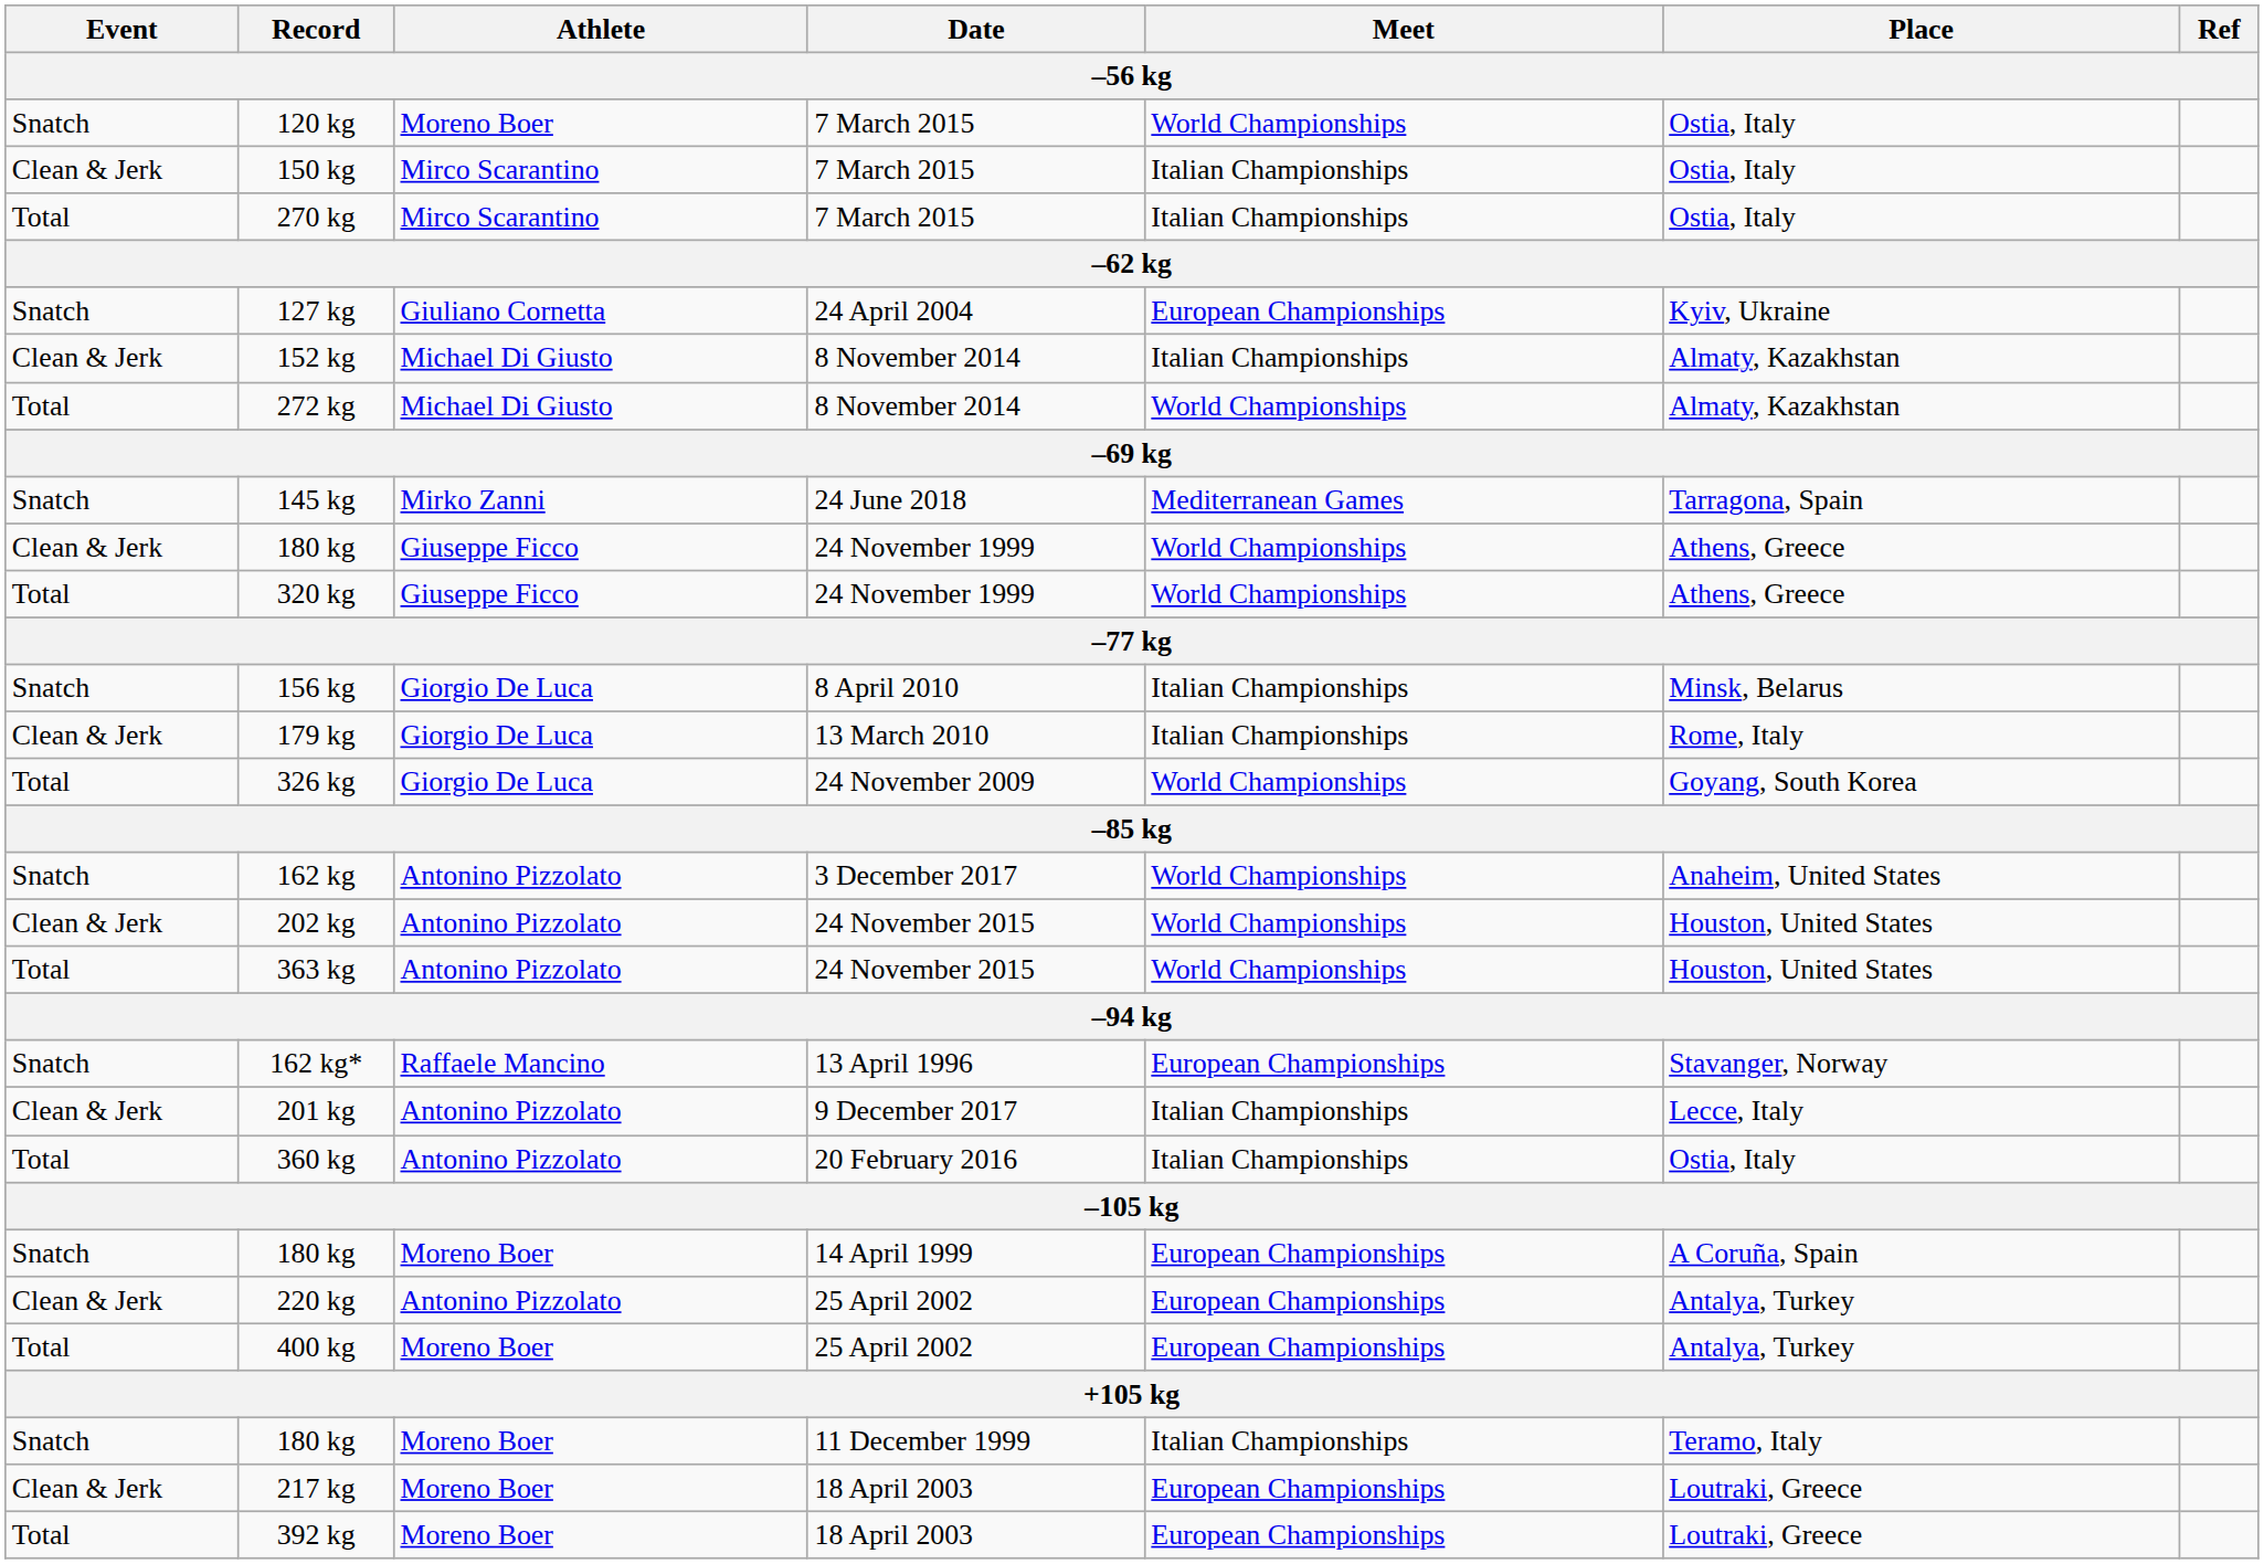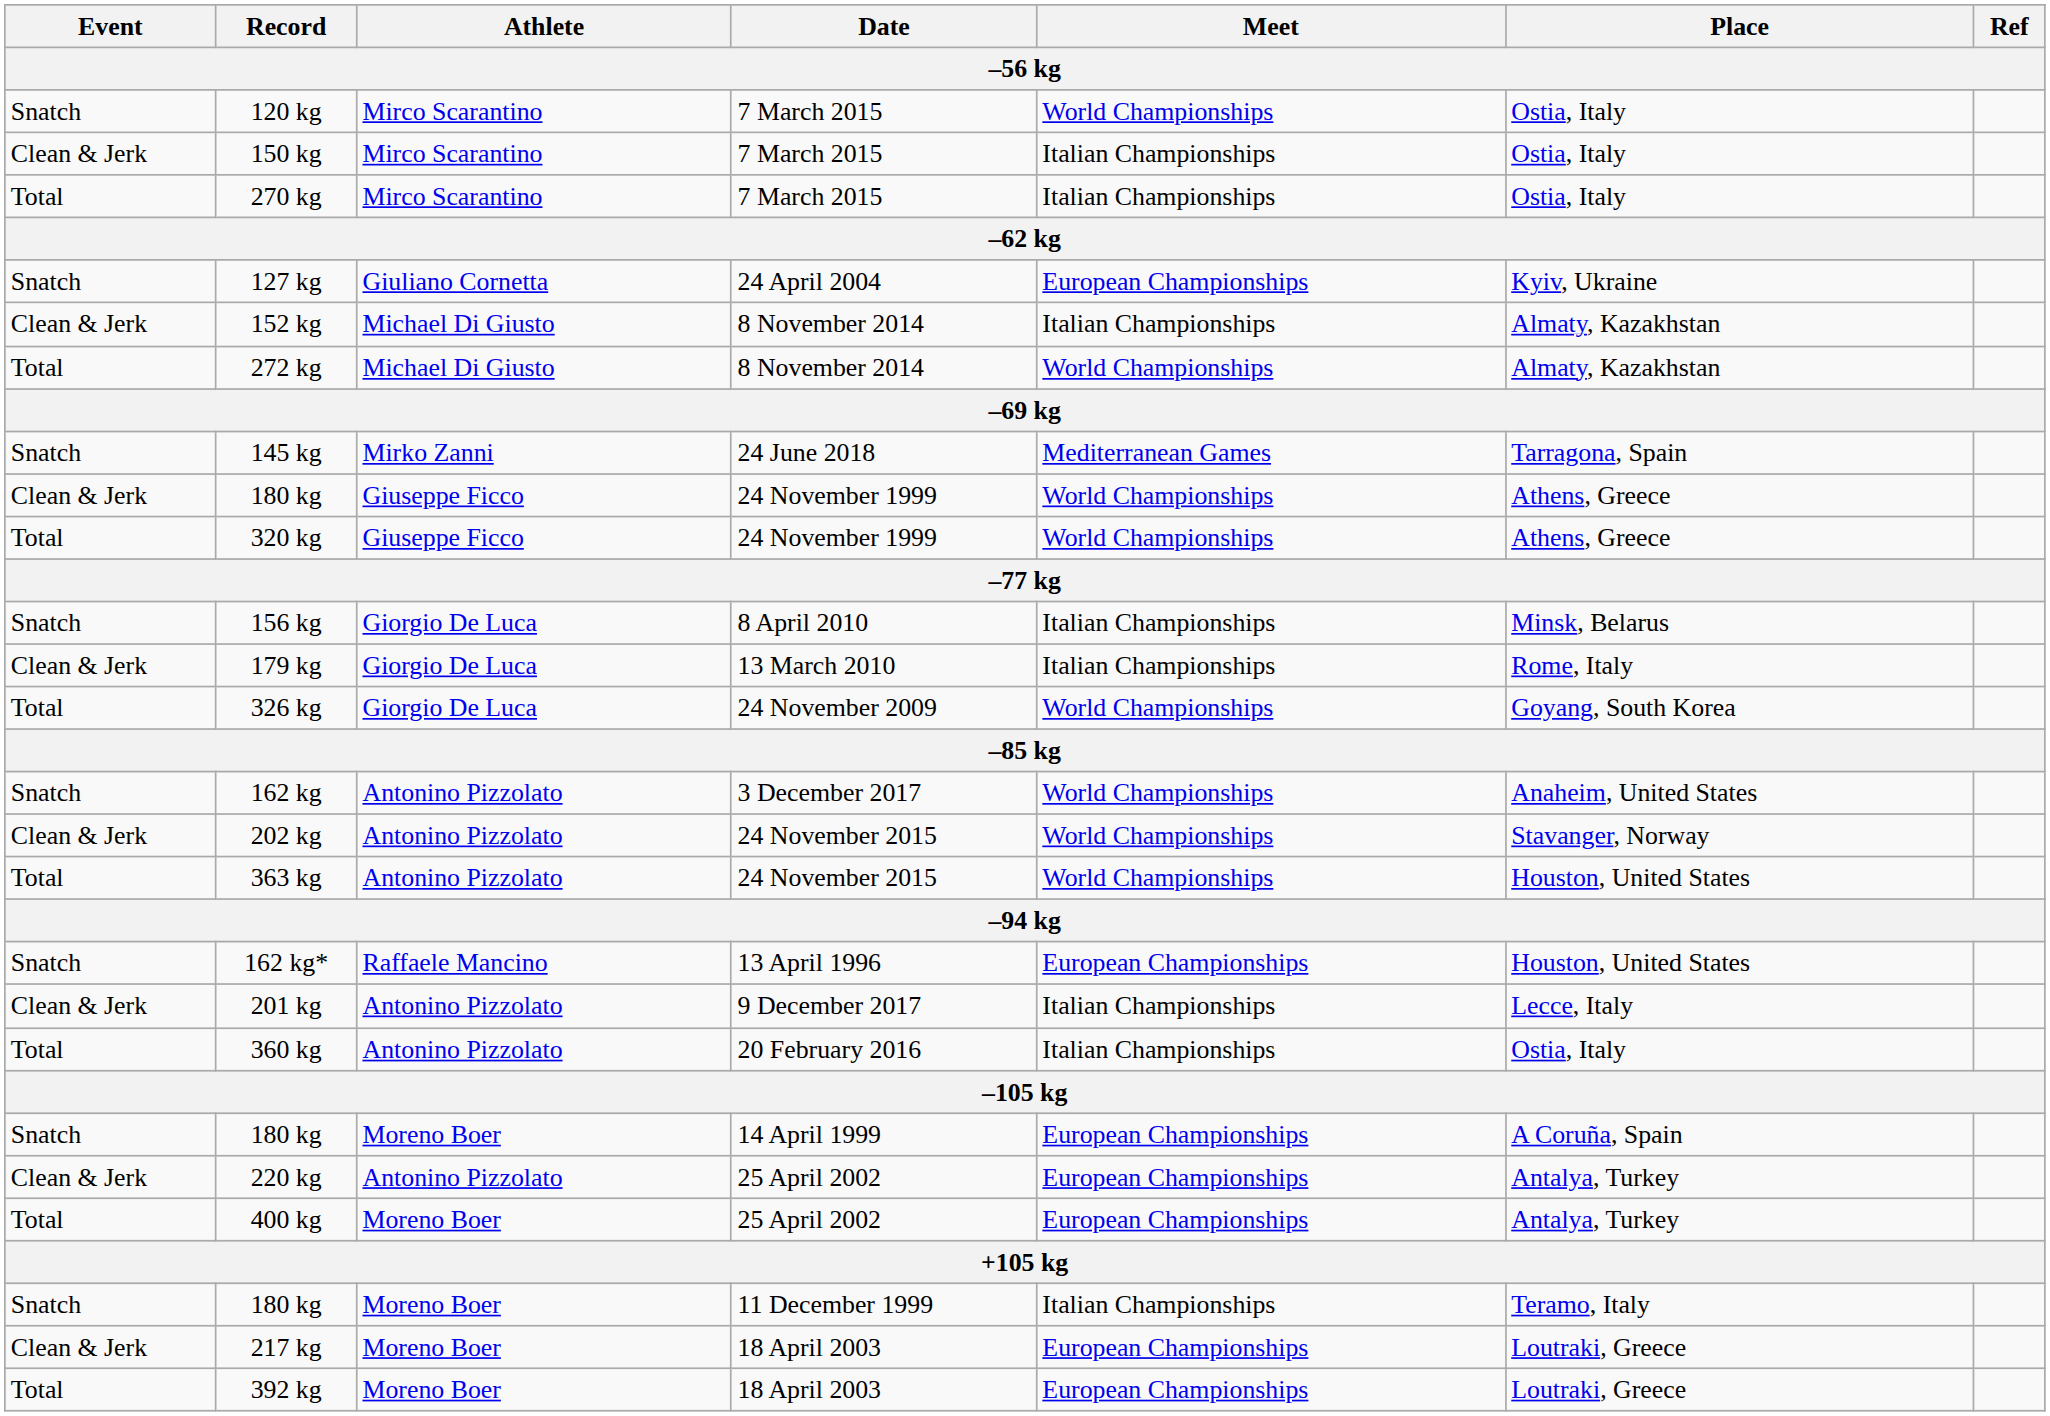 <table class="wikitable" style="font-size:95%; width: 95%;">
 <tr>
 <th width=9%>Event</th>
 <th width=6%>Record</th>
 <th width=16%>Athlete</th>
 <th width=13%>Date</th>
 <th width=20%>Meet</th>
 <th width=20%>Place</th>
 <th width=3%>Ref</th>
 </tr>
 <tr bgcolor="#DDDDDD">
 <th colspan="7">–56 kg</th>
 </tr>
 <tr>
 <td>Snatch</td>
 <td align="center">120 kg</td>
-<td><a href='#'>Moreno Boer</a></td>
+<td><a href='#'>Mirco Scarantino</a></td>
 <td>7 March 2015</td>
 <td><a href='#'>World Championships</a></td>
 <td><a href='#'>Ostia</a>, Italy</td>
 <td></td>
 </tr>
 <tr>
 <td>Clean & Jerk</td>
 <td align="center">150 kg</td>
 <td><a href='#'>Mirco Scarantino</a></td>
 <td>7 March 2015</td>
 <td>Italian Championships</td>
 <td><a href='#'>Ostia</a>, Italy</td>
 <td></td>
 </tr>
 <tr>
 <td>Total</td>
 <td align="center">270 kg</td>
 <td><a href='#'>Mirco Scarantino</a></td>
 <td>7 March 2015</td>
 <td>Italian Championships</td>
 <td><a href='#'>Ostia</a>, Italy</td>
 <td></td>
 </tr>
 <tr bgcolor="#DDDDDD">
 <th colspan="7">–62 kg</th>
 </tr>
 <tr>
 <td>Snatch</td>
 <td align="center">127 kg</td>
 <td><a href='#'>Giuliano Cornetta</a></td>
 <td>24 April 2004</td>
 <td><a href='#'>European Championships</a></td>
 <td><a href='#'>Kyiv</a>, Ukraine</td>
 <td></td>
 </tr>
 <tr>
 <td>Clean & Jerk</td>
 <td align="center">152 kg</td>
 <td><a href='#'>Michael Di Giusto</a></td>
 <td>8 November 2014</td>
 <td>Italian Championships</td>
 <td><a href='#'>Almaty</a>, Kazakhstan</td>
 <td></td>
 </tr>
 <tr>
 <td>Total</td>
 <td align="center">272 kg</td>
 <td><a href='#'>Michael Di Giusto</a></td>
 <td>8 November 2014</td>
 <td><a href='#'>World Championships</a></td>
 <td><a href='#'>Almaty</a>, Kazakhstan</td>
 <td></td>
 </tr>
 <tr bgcolor="#DDDDDD">
 <th colspan="7">–69 kg</th>
 </tr>
 <tr>
 <td>Snatch</td>
 <td align="center">145 kg</td>
 <td><a href='#'>Mirko Zanni</a></td>
 <td>24 June 2018</td>
 <td><a href='#'>Mediterranean Games</a></td>
 <td><a href='#'>Tarragona</a>, Spain</td>
 <td></td>
 </tr>
 <tr>
 <td>Clean & Jerk</td>
 <td align="center">180 kg</td>
 <td><a href='#'>Giuseppe Ficco</a></td>
 <td>24 November 1999</td>
 <td><a href='#'>World Championships</a></td>
 <td><a href='#'>Athens</a>, Greece</td>
 <td></td>
 </tr>
 <tr>
 <td>Total</td>
 <td align="center">320 kg</td>
 <td><a href='#'>Giuseppe Ficco</a></td>
 <td>24 November 1999</td>
 <td><a href='#'>World Championships</a></td>
 <td><a href='#'>Athens</a>, Greece</td>
 <td></td>
 </tr>
 <tr bgcolor="#DDDDDD">
 <th colspan="7">–77 kg</th>
 </tr>
 <tr>
 <td>Snatch</td>
 <td align="center">156 kg</td>
 <td><a href='#'>Giorgio De Luca</a></td>
 <td>8 April 2010</td>
 <td>Italian Championships</td>
 <td><a href='#'>Minsk</a>, Belarus</td>
 <td></td>
 </tr>
 <tr>
 <td>Clean & Jerk</td>
 <td align="center">179 kg</td>
 <td><a href='#'>Giorgio De Luca</a></td>
 <td>13 March 2010</td>
 <td>Italian Championships</td>
 <td><a href='#'>Rome</a>, Italy</td>
 <td></td>
 </tr>
 <tr>
 <td>Total</td>
 <td align="center">326 kg</td>
 <td><a href='#'>Giorgio De Luca</a></td>
 <td>24 November 2009</td>
 <td><a href='#'>World Championships</a></td>
 <td><a href='#'>Goyang</a>, South Korea</td>
 <td></td>
 </tr>
 <tr bgcolor="#DDDDDD">
 <th colspan="7">–85 kg</th>
 </tr>
 <tr>
 <td>Snatch</td>
 <td align="center">162 kg</td>
 <td><a href='#'>Antonino Pizzolato</a></td>
 <td>3 December 2017</td>
 <td><a href='#'>World Championships</a></td>
 <td><a href='#'>Anaheim</a>, United States</td>
 <td></td>
 </tr>
 <tr>
 <td>Clean & Jerk</td>
 <td align="center">202 kg</td>
 <td><a href='#'>Antonino Pizzolato</a></td>
 <td>24 November 2015</td>
 <td><a href='#'>World Championships</a></td>
-<td><a href='#'>Houston</a>, United States</td>
+<td><a href='#'>Stavanger</a>, Norway</td>
 <td></td>
 </tr>
 <tr>
 <td>Total</td>
 <td align="center">363 kg</td>
 <td><a href='#'>Antonino Pizzolato</a></td>
 <td>24 November 2015</td>
 <td><a href='#'>World Championships</a></td>
 <td><a href='#'>Houston</a>, United States</td>
 <td></td>
 </tr>
 <tr bgcolor="#DDDDDD">
 <th colspan="7">–94 kg</th>
 </tr>
 <tr>
 <td>Snatch</td>
 <td align="center">162 kg*</td>
 <td><a href='#'>Raffaele Mancino</a></td>
 <td>13 April 1996</td>
 <td><a href='#'>European Championships</a></td>
-<td><a href='#'>Stavanger</a>, Norway</td>
+<td><a href='#'>Houston</a>, United States</td>
 <td></td>
 </tr>
 <tr>
 <td>Clean & Jerk</td>
 <td align="center">201 kg</td>
 <td><a href='#'>Antonino Pizzolato</a></td>
 <td>9 December 2017</td>
 <td>Italian Championships</td>
 <td><a href='#'>Lecce</a>, Italy</td>
 <td></td>
 </tr>
 <tr>
 <td>Total</td>
 <td align="center">360 kg</td>
 <td><a href='#'>Antonino Pizzolato</a></td>
 <td>20 February 2016</td>
 <td>Italian Championships</td>
 <td><a href='#'>Ostia</a>, Italy</td>
 <td></td>
 </tr>
 <tr bgcolor="#DDDDDD">
 <th colspan="7">–105 kg</th>
 </tr>
 <tr>
 <td>Snatch</td>
 <td align="center">180 kg</td>
 <td><a href='#'>Moreno Boer</a></td>
 <td>14 April 1999</td>
 <td><a href='#'>European Championships</a></td>
 <td><a href='#'>A Coruña</a>, Spain</td>
 <td></td>
 </tr>
 <tr>
 <td>Clean & Jerk</td>
 <td align="center">220 kg</td>
 <td><a href='#'>Antonino Pizzolato</a></td>
 <td>25 April 2002</td>
 <td><a href='#'>European Championships</a></td>
 <td><a href='#'>Antalya</a>, Turkey</td>
 <td></td>
 </tr>
 <tr>
 <td>Total</td>
 <td align="center">400 kg</td>
 <td><a href='#'>Moreno Boer</a></td>
 <td>25 April 2002</td>
 <td><a href='#'>European Championships</a></td>
 <td><a href='#'>Antalya</a>, Turkey</td>
 <td></td>
 </tr>
 <tr bgcolor="#DDDDDD">
 <th colspan="7">+105 kg</th>
 </tr>
 <tr>
 <td>Snatch</td>
 <td align="center">180 kg</td>
 <td><a href='#'>Moreno Boer</a></td>
 <td>11 December 1999</td>
 <td>Italian Championships</td>
 <td><a href='#'>Teramo</a>, Italy</td>
 <td></td>
 </tr>
 <tr>
 <td>Clean & Jerk</td>
 <td align="center">217 kg</td>
 <td><a href='#'>Moreno Boer</a></td>
 <td>18 April 2003</td>
 <td><a href='#'>European Championships</a></td>
 <td><a href='#'>Loutraki</a>, Greece</td>
 <td></td>
 </tr>
 <tr>
 <td>Total</td>
 <td align="center">392 kg</td>
 <td><a href='#'>Moreno Boer</a></td>
 <td>18 April 2003</td>
 <td><a href='#'>European Championships</a></td>
 <td><a href='#'>Loutraki</a>, Greece</td>
 <td></td>
 </tr>
 </table>
